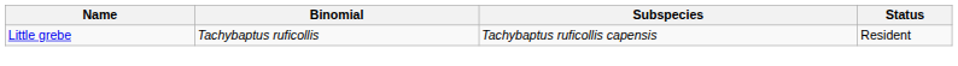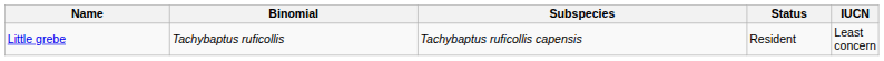 <table width=60% class="wikitable">
 <tr>
 <th width=20%>Name</th>
 <th width=30%>Binomial</th>
 <th width=40%>Subspecies</th>
 <th width=30%>Status</th>
+<th width=50%>IUCN</th>
 </tr>
 <tr>
 <td><a href='#'>Little grebe</a><br></td>
 <td><em>Tachybaptus ruficollis</em></td>
 <td><em>Tachybaptus ruficollis capensis</em></td>
 <td>Resident</td>
+<td>Least concern</td>
 </tr>
 </table>
